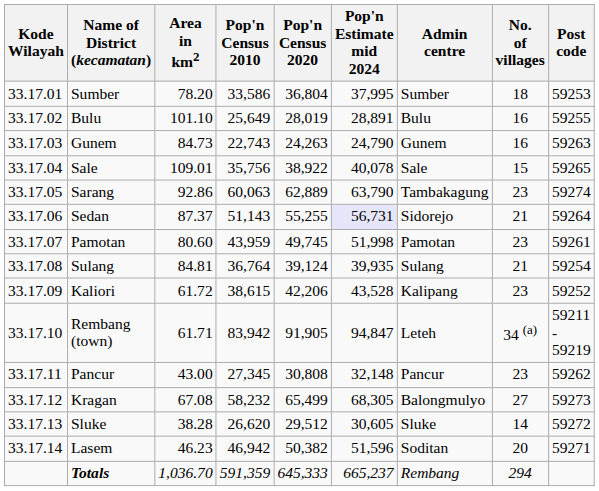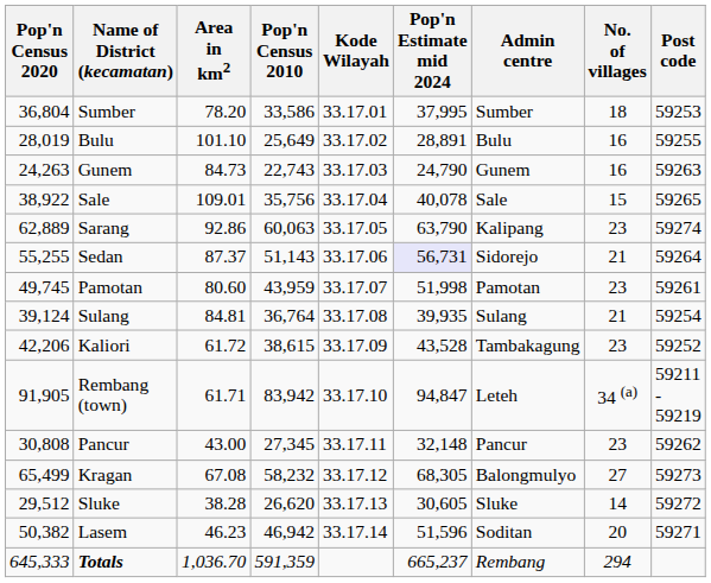 <table class="sortable wikitable">
 <tr>
-<th>Kode <br>Wilayah</th>
+<th>Pop'n<br>Census<br>2020</th>
 <th>Name of<br>District<br>(<em>kecamatan</em>)</th>
 <th>Area <br> in<br>km<sup>2</sup></th>
 <th>Pop'n<br>Census<br>2010</th>
-<th>Pop'n<br>Census<br>2020</th>
+<th>Kode <br>Wilayah</th>
 <th>Pop'n<br>Estimate<br>mid 2024</th>
 <th>Admin <br> centre</th>
 <th>No.<br>of<br>villages</th>
 <th>Post<br>code</th>
 </tr>
 <tr>
-<td>33.17.01</td>
+<td align="right">36,804</td>
 <td>Sumber</td>
 <td align="right">78.20</td>
 <td align="right">33,586</td>
-<td align="right">36,804</td>
+<td>33.17.01</td>
 <td align="right">37,995</td>
 <td>Sumber</td>
 <td align="center">18</td>
 <td>59253</td>
 </tr>
 <tr>
-<td>33.17.02</td>
+<td align="right">28,019</td>
 <td>Bulu</td>
 <td align="right">101.10</td>
 <td align="right">25,649</td>
-<td align="right">28,019</td>
+<td>33.17.02</td>
 <td align="right">28,891</td>
 <td>Bulu</td>
 <td align="center">16</td>
 <td>59255</td>
 </tr>
 <tr>
-<td>33.17.03</td>
+<td align="right">24,263</td>
 <td>Gunem</td>
 <td align="right">84.73</td>
 <td align="right">22,743</td>
-<td align="right">24,263</td>
+<td>33.17.03</td>
 <td align="right">24,790</td>
 <td>Gunem</td>
 <td align="center">16</td>
 <td>59263</td>
 </tr>
 <tr>
-<td>33.17.04</td>
+<td align="right">38,922</td>
 <td>Sale</td>
 <td align="right">109.01</td>
 <td align="right">35,756</td>
-<td align="right">38,922</td>
+<td>33.17.04</td>
 <td align="right">40,078</td>
 <td>Sale</td>
 <td align="center">15</td>
 <td>59265</td>
 </tr>
 <tr>
-<td>33.17.05</td>
+<td align="right">62,889</td>
 <td>Sarang</td>
 <td align="right">92.86</td>
 <td align="right">60,063</td>
-<td align="right">62,889</td>
+<td>33.17.05</td>
 <td align="right">63,790</td>
-<td>Tambakagung</td>
+<td>Kalipang</td>
 <td align="center">23</td>
 <td>59274</td>
 </tr>
 <tr>
-<td>33.17.06</td>
+<td align="right">55,255</td>
 <td>Sedan</td>
 <td align="right">87.37</td>
 <td align="right">51,143</td>
-<td align="right">55,255</td>
+<td>33.17.06</td>
 <td align="right" style="background: lavender;">56,731</td>
 <td>Sidorejo</td>
 <td align="center">21</td>
 <td>59264</td>
 </tr>
 <tr>
-<td>33.17.07</td>
+<td align="right">49,745</td>
 <td>Pamotan</td>
 <td align="right">80.60</td>
 <td align="right">43,959</td>
-<td align="right">49,745</td>
+<td>33.17.07</td>
 <td align="right">51,998</td>
 <td>Pamotan</td>
 <td align="center">23</td>
 <td>59261</td>
 </tr>
 <tr>
-<td>33.17.08</td>
+<td align="right">39,124</td>
 <td>Sulang</td>
 <td align="right">84.81</td>
 <td align="right">36,764</td>
-<td align="right">39,124</td>
+<td>33.17.08</td>
 <td align="right">39,935</td>
 <td>Sulang</td>
 <td align="center">21</td>
 <td>59254</td>
 </tr>
 <tr>
-<td>33.17.09</td>
+<td align="right">42,206</td>
 <td>Kaliori</td>
 <td align="right">61.72</td>
 <td align="right">38,615</td>
-<td align="right">42,206</td>
+<td>33.17.09</td>
 <td align="right">43,528</td>
-<td>Kalipang</td>
+<td>Tambakagung</td>
 <td align="center">23</td>
 <td>59252</td>
 </tr>
 <tr>
-<td>33.17.10</td>
+<td align="right">91,905</td>
 <td>Rembang <br>(town)</td>
 <td align="right">61.71</td>
 <td align="right">83,942</td>
-<td align="right">91,905</td>
+<td>33.17.10</td>
 <td align="right">94,847</td>
 <td>Leteh</td>
 <td align="center">34 <sup>(a)</sup></td>
 <td>59211<br>- 59219</td>
 </tr>
 <tr>
-<td>33.17.11</td>
+<td align="right">30,808</td>
 <td>Pancur</td>
 <td align="right">43.00</td>
 <td align="right">27,345</td>
-<td align="right">30,808</td>
+<td>33.17.11</td>
 <td align="right">32,148</td>
 <td>Pancur</td>
 <td align="center">23</td>
 <td>59262</td>
 </tr>
 <tr>
-<td>33.17.12</td>
+<td align="right">65,499</td>
 <td>Kragan</td>
 <td align="right">67.08</td>
 <td align="right">58,232</td>
-<td align="right">65,499</td>
+<td>33.17.12</td>
 <td align="right">68,305</td>
 <td>Balongmulyo</td>
 <td align="center">27</td>
 <td>59273</td>
 </tr>
 <tr>
-<td>33.17.13</td>
+<td align="right">29,512</td>
 <td>Sluke</td>
 <td align="right">38.28</td>
 <td align="right">26,620</td>
-<td align="right">29,512</td>
+<td>33.17.13</td>
 <td align="right">30,605</td>
 <td>Sluke</td>
 <td align="center">14</td>
 <td>59272</td>
 </tr>
 <tr>
-<td>33.17.14</td>
+<td align="right">50,382</td>
 <td>Lasem</td>
 <td align="right">46.23</td>
 <td align="right">46,942</td>
-<td align="right">50,382</td>
+<td>33.17.14</td>
 <td align="right">51,596</td>
 <td>Soditan</td>
 <td align="center">20</td>
 <td>59271</td>
 </tr>
 <tr>
-<td></td>
+<td align="right"><em>645,333</em></td>
 <td><strong><em>Totals</em></strong></td>
 <td align="right"><em>1,036.70</em></td>
 <td align="right"><em>591,359</em></td>
-<td align="right"><em>645,333</em></td>
+<td></td>
 <td align="right"><em>665,237</em></td>
 <td><em>Rembang</em></td>
 <td align="center"><em>294</em></td>
 <td></td>
 </tr>
 </table>
